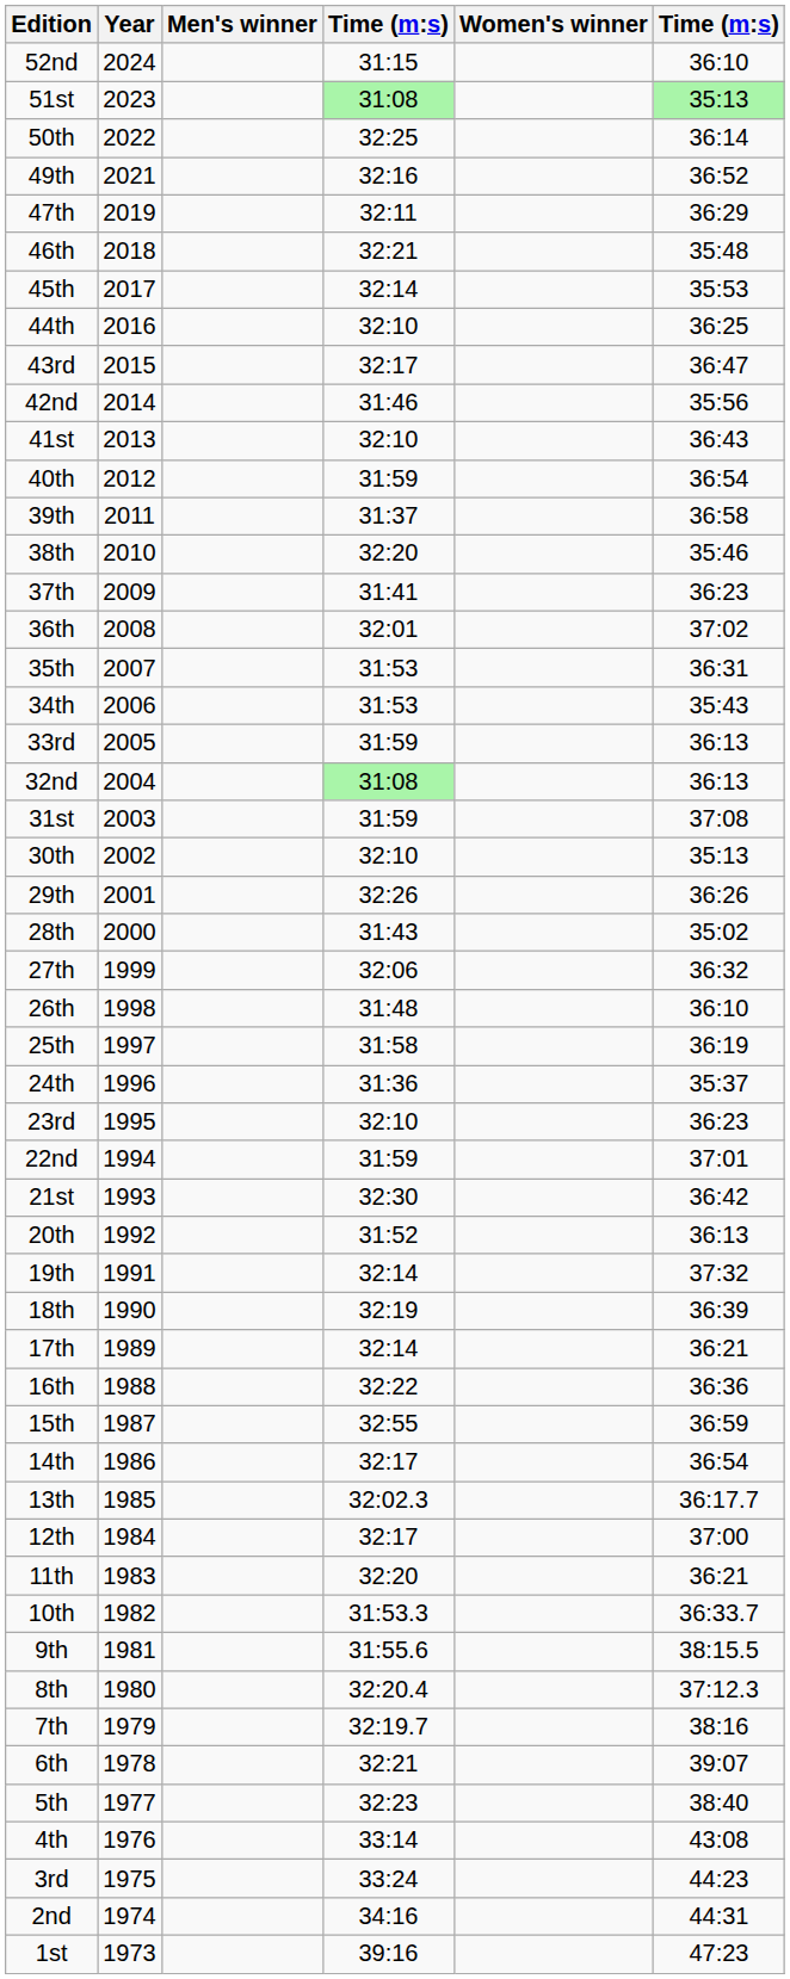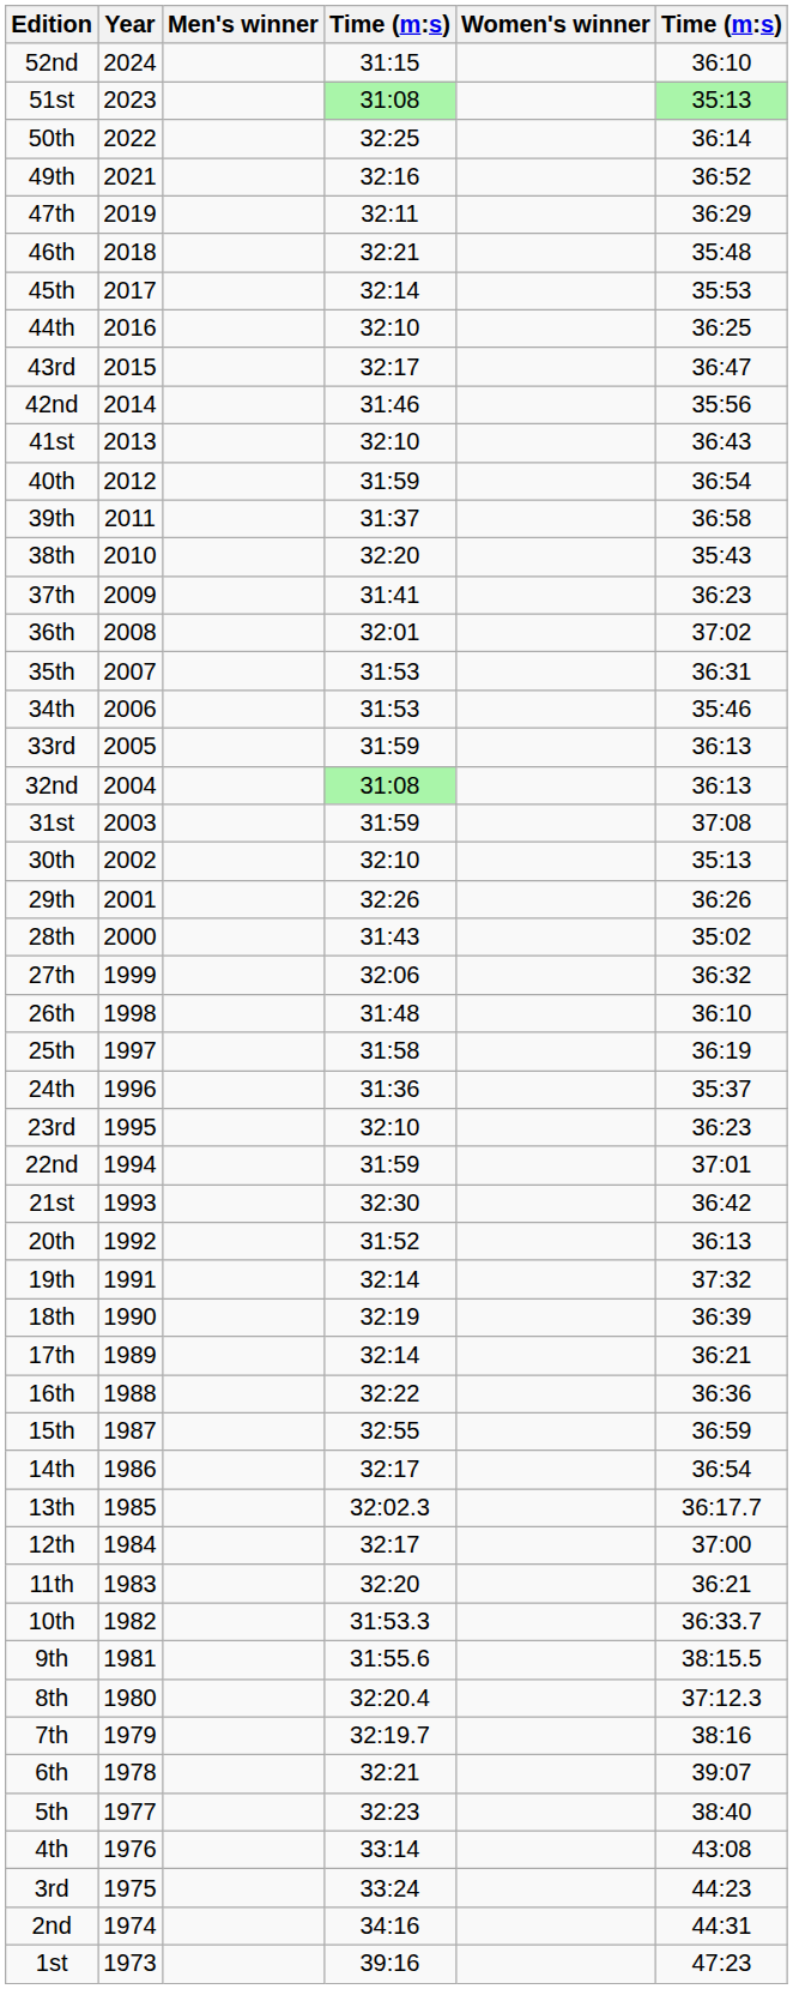 <table class="wikitable" style="text-align:center">
 <tr>
 <th>Edition</th>
 <th>Year</th>
 <th>Men's winner</th>
 <th>Time (<a href='#'>m</a>:<a href='#'>s</a>)</th>
 <th>Women's winner</th>
 <th>Time (<a href='#'>m</a>:<a href='#'>s</a>)</th>
 </tr>
 <tr>
 <td>52nd</td>
 <td>2024</td>
 <td align=left></td>
 <td>31:15</td>
 <td align=left></td>
 <td>36:10</td>
 </tr>
 <tr>
 <td>51st</td>
 <td>2023</td>
 <td align=left></td>
 <td style="background-color:#A9F5A9">31:08</td>
 <td align=left></td>
 <td style="background-color:#A9F5A9">35:13</td>
 </tr>
 <tr>
 <td>50th</td>
 <td>2022</td>
 <td align=left></td>
 <td>32:25</td>
 <td align=left></td>
 <td>36:14</td>
 </tr>
 <tr>
 <td>49th</td>
 <td>2021</td>
 <td align=left></td>
 <td>32:16</td>
 <td align=left></td>
 <td>36:52</td>
 </tr>
 <tr>
 <td>47th</td>
 <td>2019</td>
 <td align=left></td>
 <td>32:11</td>
 <td align=left></td>
 <td>36:29</td>
 </tr>
 <tr>
 <td>46th</td>
 <td>2018</td>
 <td align=left></td>
 <td>32:21</td>
 <td align=left></td>
 <td>35:48</td>
 </tr>
 <tr>
 <td>45th</td>
 <td>2017</td>
 <td align=left></td>
 <td>32:14</td>
 <td align=left></td>
 <td>35:53</td>
 </tr>
 <tr>
 <td>44th</td>
 <td>2016</td>
 <td align=left></td>
 <td>32:10</td>
 <td align=left></td>
 <td>36:25</td>
 </tr>
 <tr>
 <td>43rd</td>
 <td>2015</td>
 <td align=left></td>
 <td>32:17</td>
 <td align=left></td>
 <td>36:47</td>
 </tr>
 <tr>
 <td>42nd</td>
 <td>2014</td>
 <td align=left></td>
 <td>31:46</td>
 <td align=left></td>
 <td>35:56</td>
 </tr>
 <tr>
 <td>41st</td>
 <td>2013</td>
 <td align=left></td>
 <td>32:10</td>
 <td align=left></td>
 <td>36:43</td>
 </tr>
 <tr>
 <td>40th</td>
 <td>2012</td>
 <td align=left></td>
 <td>31:59</td>
 <td align=left></td>
 <td>36:54</td>
 </tr>
 <tr>
 <td>39th</td>
 <td>2011</td>
 <td align=left></td>
 <td>31:37</td>
 <td align=left></td>
 <td>36:58</td>
 </tr>
 <tr>
 <td>38th</td>
 <td>2010</td>
 <td align=left></td>
 <td>32:20</td>
 <td align=left></td>
-<td>35:46</td>
+<td>35:43</td>
 </tr>
 <tr>
 <td>37th</td>
 <td>2009</td>
 <td align=left></td>
 <td>31:41</td>
 <td align=left></td>
 <td>36:23</td>
 </tr>
 <tr>
 <td>36th</td>
 <td>2008</td>
 <td align=left></td>
 <td>32:01</td>
 <td align=left></td>
 <td>37:02</td>
 </tr>
 <tr>
 <td>35th</td>
 <td>2007</td>
 <td align=left></td>
 <td>31:53</td>
 <td align=left></td>
 <td>36:31</td>
 </tr>
 <tr>
 <td>34th</td>
 <td>2006</td>
 <td align=left></td>
 <td>31:53</td>
 <td align=left></td>
-<td>35:43</td>
+<td>35:46</td>
 </tr>
 <tr>
 <td>33rd</td>
 <td>2005</td>
 <td align=left></td>
 <td>31:59</td>
 <td align=left></td>
 <td>36:13</td>
 </tr>
 <tr>
 <td>32nd</td>
 <td>2004</td>
 <td align=left></td>
 <td style="background-color:#A9F5A9">31:08</td>
 <td align=left></td>
 <td>36:13</td>
 </tr>
 <tr>
 <td>31st</td>
 <td>2003</td>
 <td align=left></td>
 <td>31:59</td>
 <td align=left></td>
 <td>37:08</td>
 </tr>
 <tr>
 <td>30th</td>
 <td>2002</td>
 <td align=left></td>
 <td>32:10</td>
 <td align=left></td>
 <td>35:13</td>
 </tr>
 <tr>
 <td>29th</td>
 <td>2001</td>
 <td align=left></td>
 <td>32:26</td>
 <td align=left></td>
 <td>36:26</td>
 </tr>
 <tr>
 <td>28th</td>
 <td>2000</td>
 <td align=left></td>
 <td>31:43</td>
 <td align=left></td>
 <td>35:02</td>
 </tr>
 <tr>
 <td>27th</td>
 <td>1999</td>
 <td align=left></td>
 <td>32:06</td>
 <td align=left></td>
 <td>36:32</td>
 </tr>
 <tr>
 <td>26th</td>
 <td>1998</td>
 <td align=left></td>
 <td>31:48</td>
 <td align=left></td>
 <td>36:10</td>
 </tr>
 <tr>
 <td>25th</td>
 <td>1997</td>
 <td align=left></td>
 <td>31:58</td>
 <td align=left></td>
 <td>36:19</td>
 </tr>
 <tr>
 <td>24th</td>
 <td>1996</td>
 <td align=left></td>
 <td>31:36</td>
 <td align=left></td>
 <td>35:37</td>
 </tr>
 <tr>
 <td>23rd</td>
 <td>1995</td>
 <td align=left></td>
 <td>32:10</td>
 <td align=left></td>
 <td>36:23</td>
 </tr>
 <tr>
 <td>22nd</td>
 <td>1994</td>
 <td align=left></td>
 <td>31:59</td>
 <td align=left></td>
 <td>37:01</td>
 </tr>
 <tr>
 <td>21st</td>
 <td>1993</td>
 <td align=left></td>
 <td>32:30</td>
 <td align=left></td>
 <td>36:42</td>
 </tr>
 <tr>
 <td>20th</td>
 <td>1992</td>
 <td align=left></td>
 <td>31:52</td>
 <td align=left></td>
 <td>36:13</td>
 </tr>
 <tr>
 <td>19th</td>
 <td>1991</td>
 <td align=left></td>
 <td>32:14</td>
 <td align=left></td>
 <td>37:32</td>
 </tr>
 <tr>
 <td>18th</td>
 <td>1990</td>
 <td align=left></td>
 <td>32:19</td>
 <td align=left></td>
 <td>36:39</td>
 </tr>
 <tr>
 <td>17th</td>
 <td>1989</td>
 <td align=left></td>
 <td>32:14</td>
 <td align=left></td>
 <td>36:21</td>
 </tr>
 <tr>
 <td>16th</td>
 <td>1988</td>
 <td align=left></td>
 <td>32:22</td>
 <td align=left></td>
 <td>36:36</td>
 </tr>
 <tr>
 <td>15th</td>
 <td>1987</td>
 <td align=left></td>
 <td>32:55</td>
 <td align=left></td>
 <td>36:59</td>
 </tr>
 <tr>
 <td>14th</td>
 <td>1986</td>
 <td align=left></td>
 <td>32:17</td>
 <td align=left></td>
 <td>36:54</td>
 </tr>
 <tr>
 <td>13th</td>
 <td>1985</td>
 <td align=left></td>
 <td>32:02.3</td>
 <td align=left></td>
 <td>36:17.7</td>
 </tr>
 <tr>
 <td>12th</td>
 <td>1984</td>
 <td align=left></td>
 <td>32:17</td>
 <td align=left></td>
 <td>37:00</td>
 </tr>
 <tr>
 <td>11th</td>
 <td>1983</td>
 <td align=left></td>
 <td>32:20</td>
 <td align=left></td>
 <td>36:21</td>
 </tr>
 <tr>
 <td>10th</td>
 <td>1982</td>
 <td align=left></td>
 <td>31:53.3</td>
 <td align=left></td>
 <td>36:33.7</td>
 </tr>
 <tr>
 <td>9th</td>
 <td>1981</td>
 <td align=left></td>
 <td>31:55.6</td>
 <td align=left></td>
 <td>38:15.5</td>
 </tr>
 <tr>
 <td>8th</td>
 <td>1980</td>
 <td align=left></td>
 <td>32:20.4</td>
 <td align=left></td>
 <td>37:12.3</td>
 </tr>
 <tr>
 <td>7th</td>
 <td>1979</td>
 <td align=left></td>
 <td>32:19.7</td>
 <td align=left></td>
 <td>38:16</td>
 </tr>
 <tr>
 <td>6th</td>
 <td>1978</td>
 <td align=left></td>
 <td>32:21</td>
 <td align=left></td>
 <td>39:07</td>
 </tr>
 <tr>
 <td>5th</td>
 <td>1977</td>
 <td align=left></td>
 <td>32:23</td>
 <td align=left></td>
 <td>38:40</td>
 </tr>
 <tr>
 <td>4th</td>
 <td>1976</td>
 <td align=left></td>
 <td>33:14</td>
 <td align=left></td>
 <td>43:08</td>
 </tr>
 <tr>
 <td>3rd</td>
 <td>1975</td>
 <td align=left></td>
 <td>33:24</td>
 <td align=left></td>
 <td>44:23</td>
 </tr>
 <tr>
 <td>2nd</td>
 <td>1974</td>
 <td align=left></td>
 <td>34:16</td>
 <td align=left></td>
 <td>44:31</td>
 </tr>
 <tr>
 <td>1st</td>
 <td>1973</td>
 <td align=left></td>
 <td>39:16</td>
 <td align=left></td>
 <td>47:23</td>
 </tr>
 </table>
